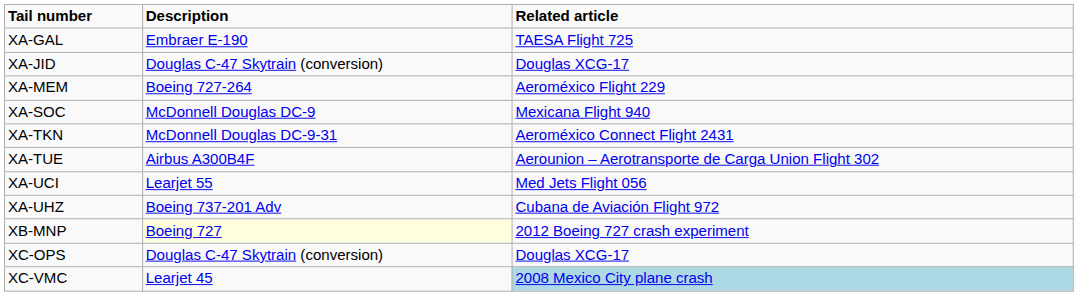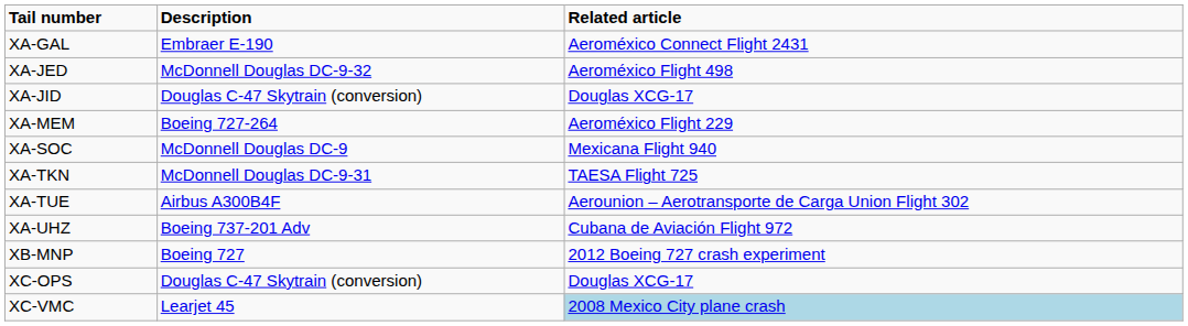 <table class="wikitable" width="90%">
 <tr>
 <td><strong>Tail number</strong></td>
 <td><strong>Description</strong></td>
 <td><strong>Related article</strong></td>
 </tr>
 <tr>
 <td>XA-GAL</td>
 <td><a href='#'>Embraer E-190</a></td>
-<td><a href='#'>TAESA Flight 725</a></td>
+<td><a href='#'>Aeroméxico Connect Flight 2431</a></td>
+</tr>
+<tr>
+<td>XA-JED</td>
+<td><a href='#'>McDonnell Douglas DC-9-32</a></td>
+<td><a href='#'>Aeroméxico Flight 498</a></td>
 </tr>
 <tr>
 <td>XA-JID</td>
 <td><a href='#'>Douglas C-47 Skytrain</a> (conversion)</td>
 <td><a href='#'>Douglas XCG-17</a></td>
 </tr>
 <tr>
 <td>XA-MEM</td>
 <td><a href='#'>Boeing 727-264</a></td>
 <td><a href='#'>Aeroméxico Flight 229</a></td>
 </tr>
 <tr>
 <td>XA-SOC</td>
 <td><a href='#'>McDonnell Douglas DC-9</a></td>
 <td><a href='#'>Mexicana Flight 940</a></td>
 </tr>
 <tr>
 <td>XA-TKN</td>
 <td><a href='#'>McDonnell Douglas DC-9-31</a></td>
-<td><a href='#'>Aeroméxico Connect Flight 2431</a></td>
+<td><a href='#'>TAESA Flight 725</a></td>
 </tr>
 <tr>
 <td>XA-TUE</td>
 <td><a href='#'>Airbus A300B4F</a></td>
 <td><a href='#'>Aerounion – Aerotransporte de Carga Union Flight 302</a></td>
-</tr>
-<tr>
-<td>XA-UCI</td>
-<td><a href='#'>Learjet 55</a></td>
-<td><a href='#'>Med Jets Flight 056</a></td>
 </tr>
 <tr>
 <td>XA-UHZ</td>
 <td><a href='#'>Boeing 737-201 Adv</a></td>
 <td><a href='#'>Cubana de Aviación Flight 972</a></td>
 </tr>
 <tr>
 <td>XB-MNP</td>
-<td style="background: lightyellow;"><a href='#'>Boeing 727</a></td>
+<td><a href='#'>Boeing 727</a></td>
 <td><a href='#'>2012 Boeing 727 crash experiment</a></td>
 </tr>
 <tr>
 <td>XC-OPS</td>
 <td><a href='#'>Douglas C-47 Skytrain</a> (conversion)</td>
 <td><a href='#'>Douglas XCG-17</a></td>
 </tr>
 <tr>
 <td>XC-VMC</td>
 <td><a href='#'>Learjet 45</a></td>
 <td style="background: lightblue;"><a href='#'>2008 Mexico City plane crash</a></td>
 </tr>
 </table>
